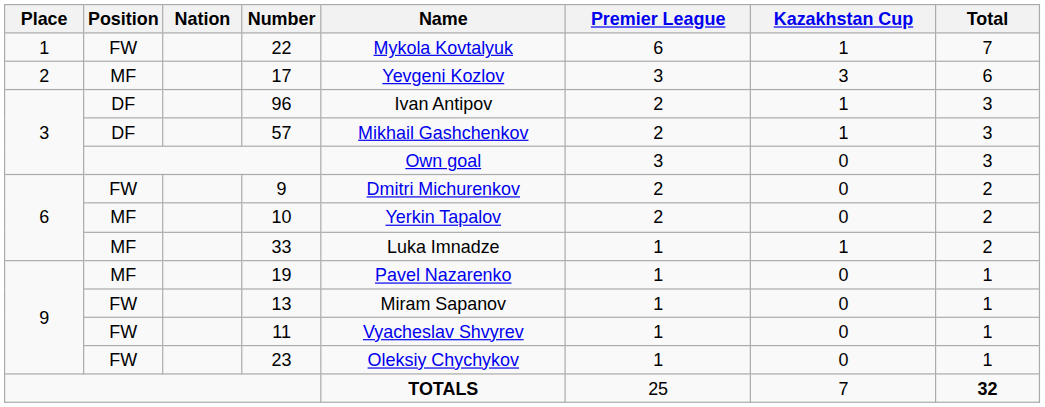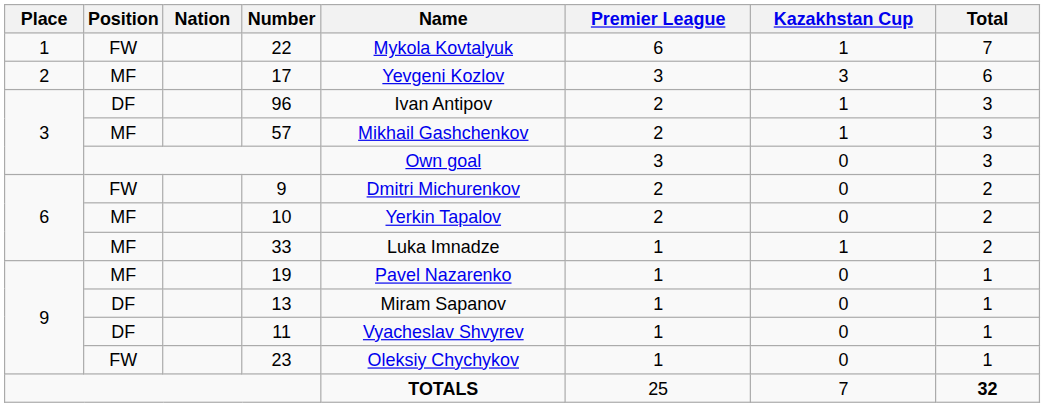 <table class="wikitable" style="font-size: 95%; text-align: center;">
 <tr>
 <th width=60>Place</th>
 <th width=60>Position</th>
 <th width=60>Nation</th>
 <th width=60>Number</th>
 <th width=200>Name</th>
 <th width=150><a href='#'>Premier League</a></th>
 <th width=150><a href='#'>Kazakhstan Cup</a></th>
 <th width=80>Total</th>
 </tr>
 <tr>
 <td>1</td>
 <td>FW</td>
 <td></td>
 <td>22</td>
 <td><a href='#'>Mykola Kovtalyuk</a></td>
 <td>6</td>
 <td>1</td>
 <td>7</td>
 </tr>
 <tr>
 <td>2</td>
 <td>MF</td>
 <td></td>
 <td>17</td>
 <td><a href='#'>Yevgeni Kozlov</a></td>
 <td>3</td>
 <td>3</td>
 <td>6</td>
 </tr>
 <tr>
 <td rowspan="3">3</td>
 <td>DF</td>
 <td></td>
 <td>96</td>
 <td>Ivan Antipov</td>
 <td>2</td>
 <td>1</td>
 <td>3</td>
 </tr>
 <tr>
-<td>DF</td>
+<td>MF</td>
 <td></td>
 <td>57</td>
 <td><a href='#'>Mikhail Gashchenkov</a></td>
 <td>2</td>
 <td>1</td>
 <td>3</td>
 </tr>
 <tr>
 <td colspan="3"></td>
 <td><a href='#'>Own goal</a></td>
 <td>3</td>
 <td>0</td>
 <td>3</td>
 </tr>
 <tr>
 <td rowspan="3">6</td>
 <td>FW</td>
 <td></td>
 <td>9</td>
 <td><a href='#'>Dmitri Michurenkov</a></td>
 <td>2</td>
 <td>0</td>
 <td>2</td>
 </tr>
 <tr>
 <td>MF</td>
 <td></td>
 <td>10</td>
 <td><a href='#'>Yerkin Tapalov</a></td>
 <td>2</td>
 <td>0</td>
 <td>2</td>
 </tr>
 <tr>
 <td>MF</td>
 <td></td>
 <td>33</td>
 <td>Luka Imnadze</td>
 <td>1</td>
 <td>1</td>
 <td>2</td>
 </tr>
 <tr>
 <td rowspan="4">9</td>
 <td>MF</td>
 <td></td>
 <td>19</td>
 <td><a href='#'>Pavel Nazarenko</a></td>
 <td>1</td>
 <td>0</td>
 <td>1</td>
 </tr>
 <tr>
-<td>FW</td>
+<td>DF</td>
 <td></td>
 <td>13</td>
 <td>Miram Sapanov</td>
 <td>1</td>
 <td>0</td>
 <td>1</td>
 </tr>
 <tr>
-<td>FW</td>
+<td>DF</td>
 <td></td>
 <td>11</td>
 <td><a href='#'>Vyacheslav Shvyrev</a></td>
 <td>1</td>
 <td>0</td>
 <td>1</td>
 </tr>
 <tr>
 <td>FW</td>
 <td></td>
 <td>23</td>
 <td><a href='#'>Oleksiy Chychykov</a></td>
 <td>1</td>
 <td>0</td>
 <td>1</td>
 </tr>
 <tr>
 <td colspan="4"></td>
 <td><strong>TOTALS</strong></td>
 <td>25</td>
 <td>7</td>
 <td><strong>32</strong></td>
 </tr>
 </table>
